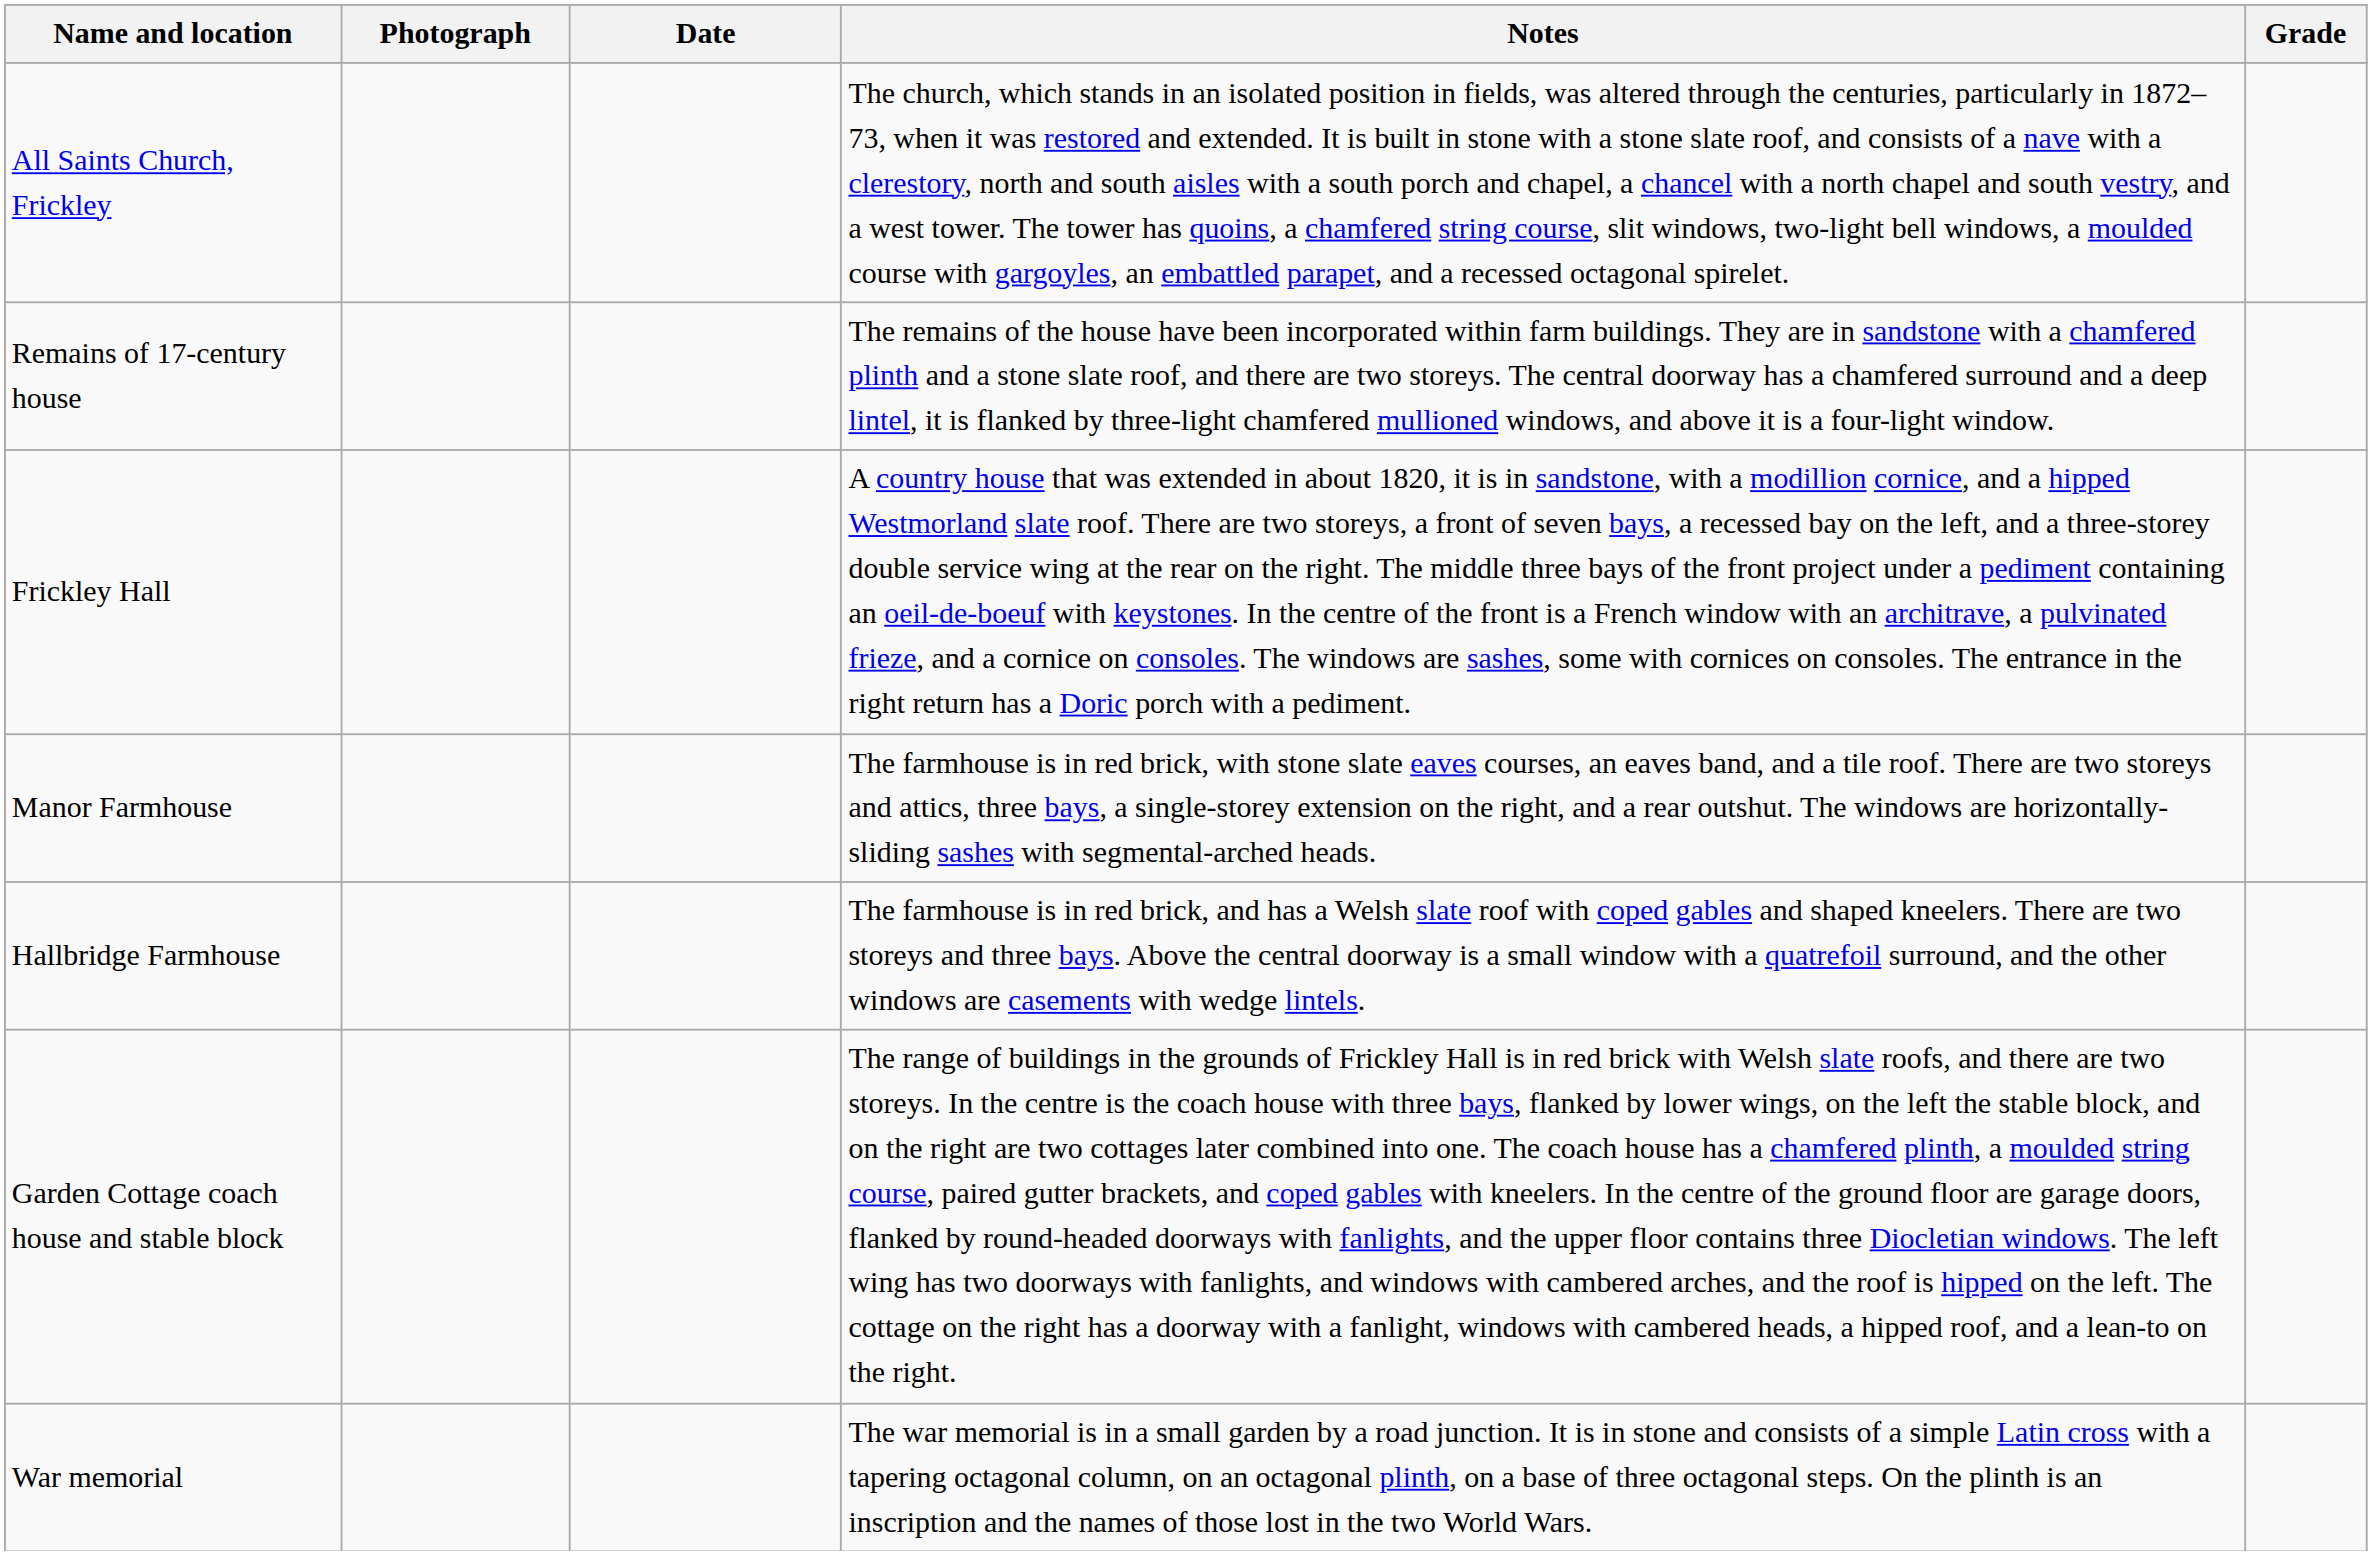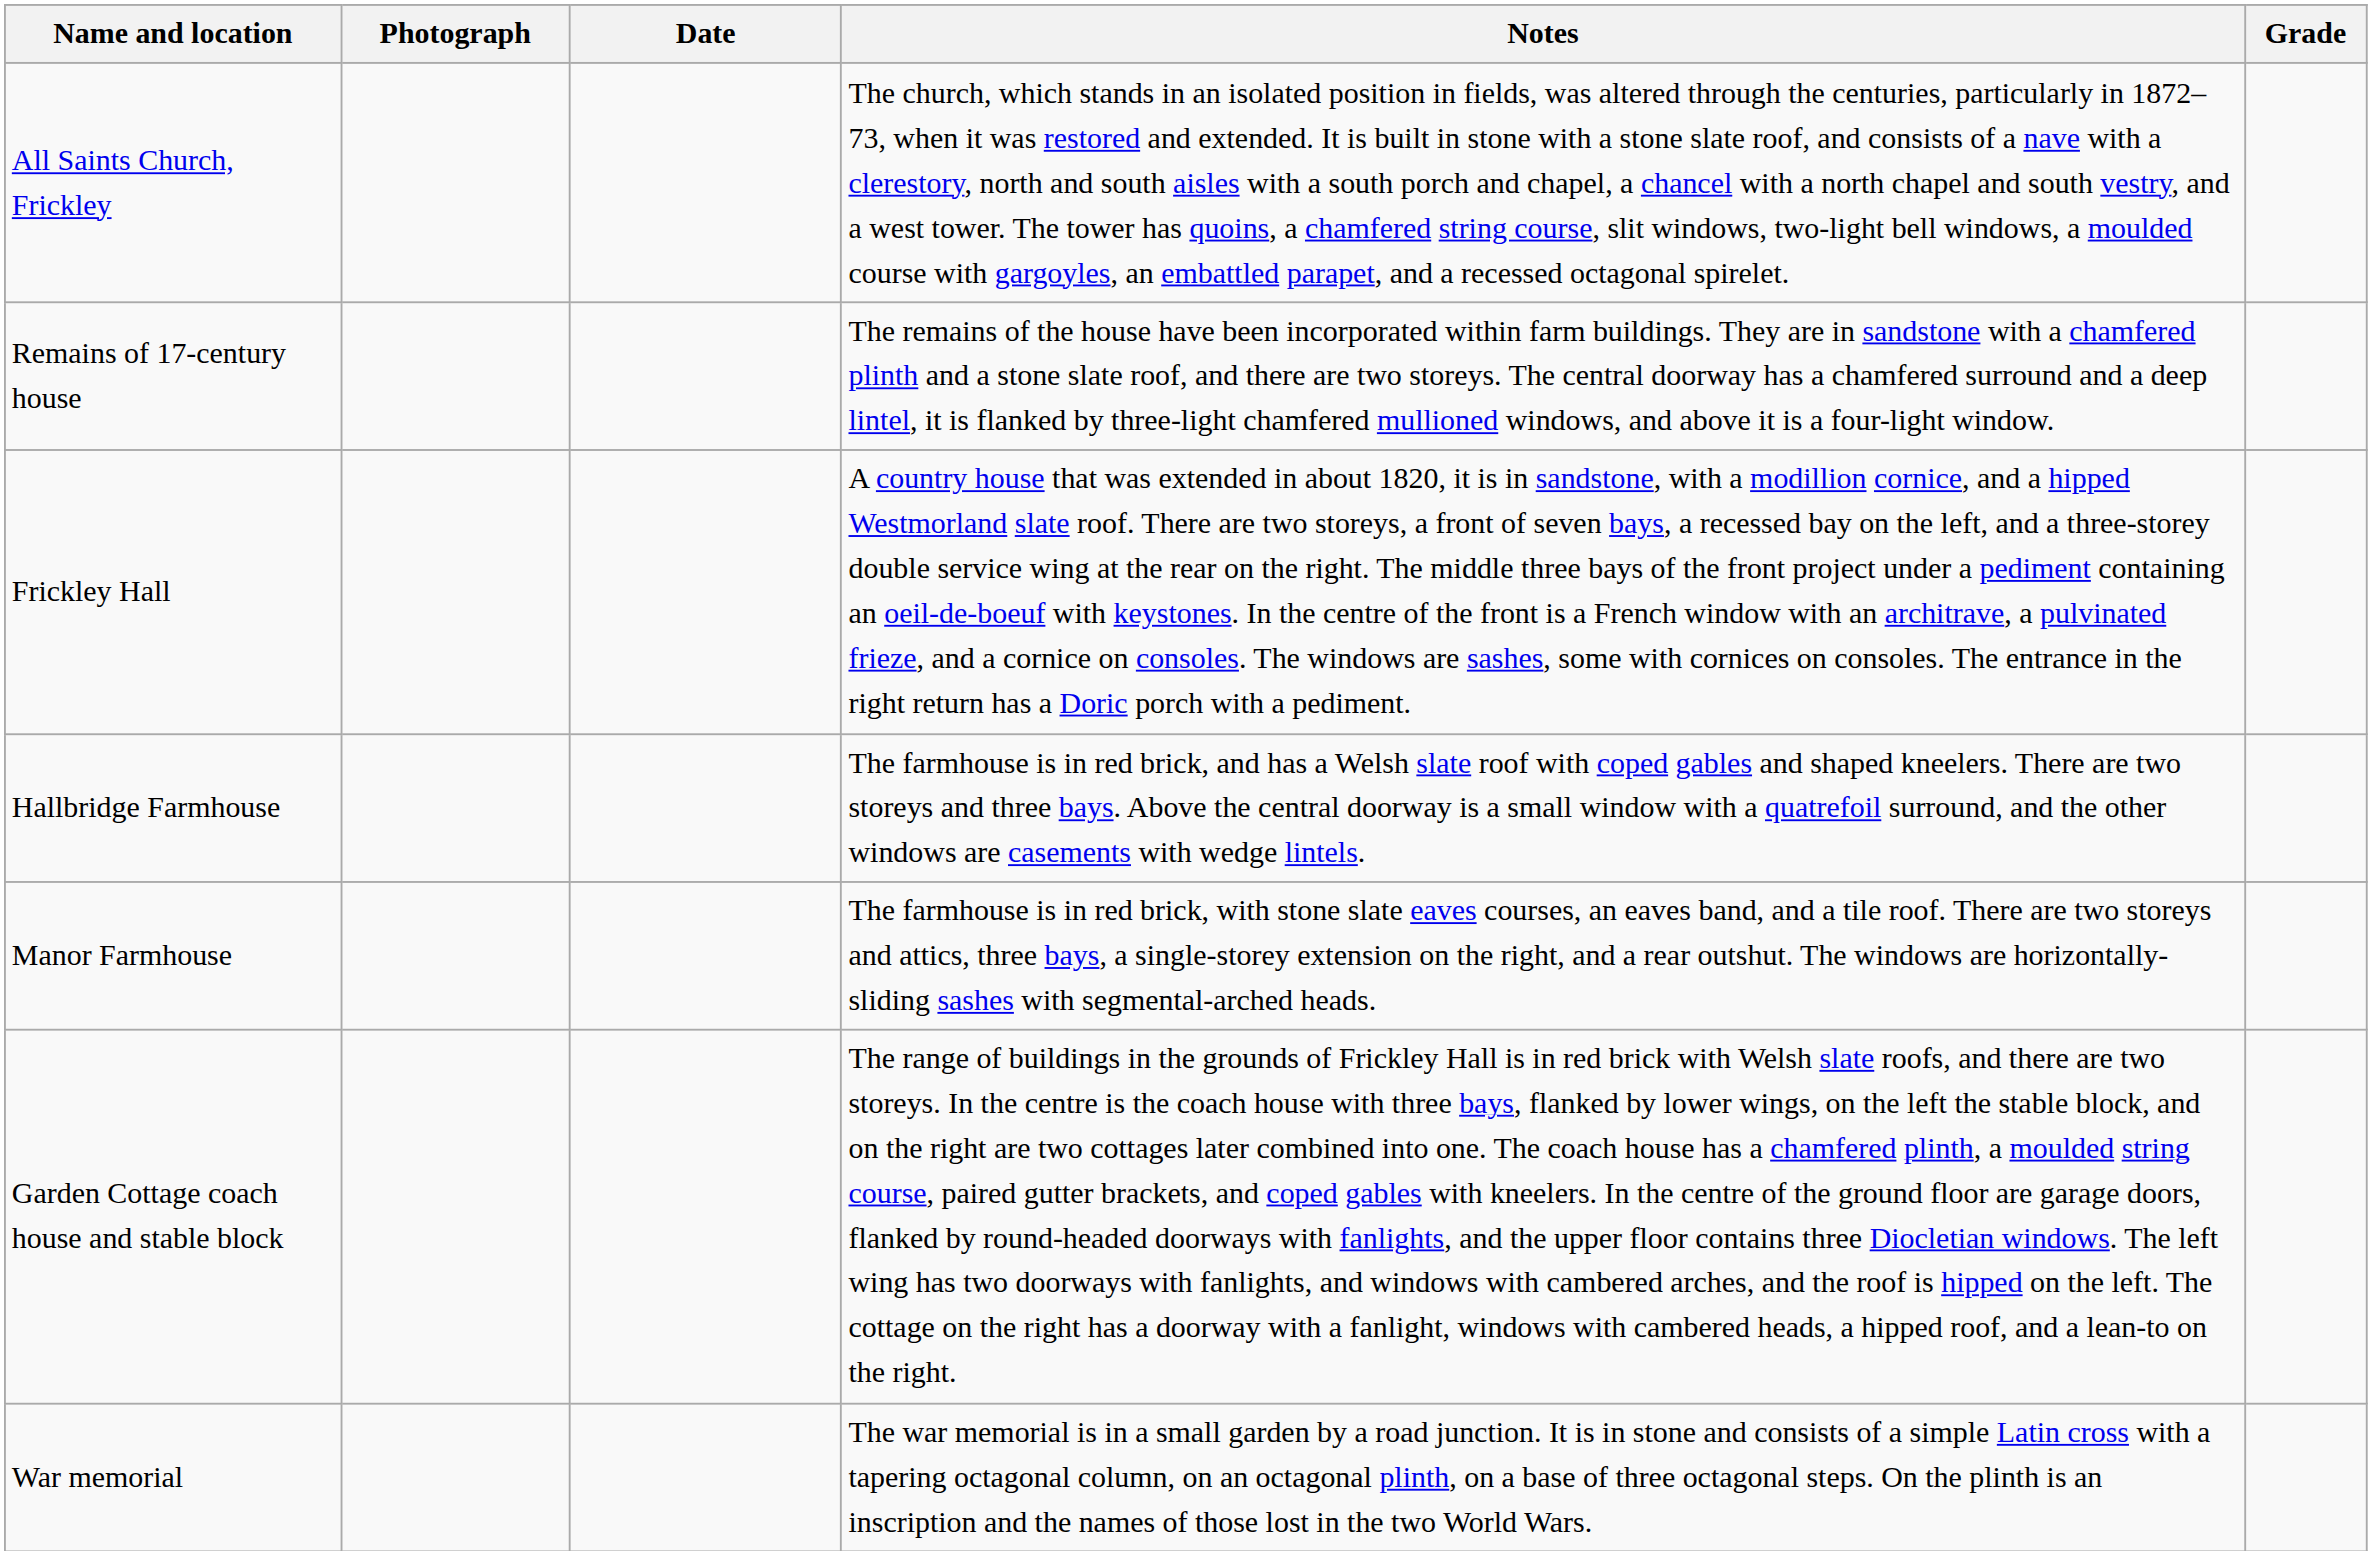 <table class="wikitable sortable plainrowheaders" style="width:100%; border:0; text-align:left; line-height:150%;">
 <tr>
 <th scope="col"  style="width:150px">Name and location</th>
 <th scope="col"  style="width:100px" class="unsortable">Photograph</th>
 <th scope="col"  style="width:120px">Date</th>
 <th scope="col"  style="width:650px" class="unsortable">Notes</th>
 <th scope="col"  style="width:50px">Grade</th>
 </tr>
 <tr>
 <td><a href='#'>All Saints Church, Frickley</a><br><small></small></td>
 <td></td>
 <td align="center"></td>
 <td>The church, which stands in an isolated position in fields, was altered through the centuries, particularly in 1872–73, when it was <a href='#'>restored</a> and extended.  It is built in stone with a stone slate roof, and consists of a <a href='#'>nave</a> with a <a href='#'>clerestory</a>, north and south <a href='#'>aisles</a> with a south porch and chapel, a <a href='#'>chancel</a> with a north chapel and south <a href='#'>vestry</a>, and a west tower.  The tower has <a href='#'>quoins</a>, a <a href='#'>chamfered</a> <a href='#'>string course</a>, slit windows, two-light bell windows, a <a href='#'>moulded</a> course with <a href='#'>gargoyles</a>, an <a href='#'>embattled</a> <a href='#'>parapet</a>, and a recessed octagonal spirelet.</td>
 <td align="center" ></td>
 </tr>
 <tr>
 <td>Remains of 17-century house<br><small></small></td>
 <td></td>
 <td align="center"></td>
 <td>The remains of the house have been incorporated within farm buildings.  They are in <a href='#'>sandstone</a> with a <a href='#'>chamfered</a> <a href='#'>plinth</a> and a stone slate roof, and there are two storeys.  The central doorway has a chamfered surround and a deep <a href='#'>lintel</a>, it is flanked by three-light chamfered <a href='#'>mullioned</a> windows, and above it is a four-light window.</td>
 <td align="center" ></td>
 </tr>
 <tr>
 <td>Frickley Hall<br><small></small></td>
 <td></td>
 <td align="center"></td>
 <td>A <a href='#'>country house</a> that was extended in about 1820, it is in <a href='#'>sandstone</a>, with a <a href='#'>modillion</a> <a href='#'>cornice</a>, and a <a href='#'>hipped</a> <a href='#'>Westmorland</a> <a href='#'>slate</a> roof.  There are two storeys, a front of seven <a href='#'>bays</a>, a recessed bay on the left, and a three-storey double service wing at the rear on the right.  The middle three bays of the front project under a <a href='#'>pediment</a> containing an <a href='#'>oeil-de-boeuf</a> with <a href='#'>keystones</a>. In the centre of the front is a French window with an <a href='#'>architrave</a>, a <a href='#'>pulvinated frieze</a>, and a cornice on <a href='#'>consoles</a>.  The windows are <a href='#'>sashes</a>, some with cornices on consoles.  The entrance in the right return has a <a href='#'>Doric</a> porch with a pediment.</td>
 <td align="center" ></td>
 </tr>
 <tr>
+<td>Hallbridge Farmhouse<br><small></small></td>
+<td></td>
+<td align="center"></td>
+<td>The farmhouse is in red brick, and has a Welsh <a href='#'>slate</a> roof with <a href='#'>coped</a> <a href='#'>gables</a> and shaped kneelers.  There are two storeys and three <a href='#'>bays</a>.  Above the central doorway is a small window with a <a href='#'>quatrefoil</a> surround, and the other windows are <a href='#'>casements</a> with wedge <a href='#'>lintels</a>.</td>
+<td align="center" ></td>
+</tr>
+<tr>
 <td>Manor Farmhouse<br><small></small></td>
 <td></td>
 <td align="center"></td>
 <td>The farmhouse is in red brick, with stone slate <a href='#'>eaves</a> courses, an eaves band, and a tile roof.  There are two storeys and attics, three <a href='#'>bays</a>, a single-storey extension on the right, and a rear outshut.  The windows are horizontally-sliding <a href='#'>sashes</a> with segmental-arched heads.</td>
-<td align="center" ></td>
-</tr>
-<tr>
-<td>Hallbridge Farmhouse<br><small></small></td>
-<td></td>
-<td align="center"></td>
-<td>The farmhouse is in red brick, and has a Welsh <a href='#'>slate</a> roof with <a href='#'>coped</a> <a href='#'>gables</a> and shaped kneelers.  There are two storeys and three <a href='#'>bays</a>.  Above the central doorway is a small window with a <a href='#'>quatrefoil</a> surround, and the other windows are <a href='#'>casements</a> with wedge <a href='#'>lintels</a>.</td>
 <td align="center" ></td>
 </tr>
 <tr>
 <td>Garden Cottage coach house and stable block<br><small></small></td>
 <td></td>
 <td align="center"></td>
 <td>The range of buildings in the grounds of Frickley Hall is in red brick with Welsh <a href='#'>slate</a> roofs, and there are two storeys.  In the centre is the coach house with three <a href='#'>bays</a>, flanked by lower wings, on the left the stable block, and on the right are two cottages later combined into one.  The coach house has a <a href='#'>chamfered</a> <a href='#'>plinth</a>, a <a href='#'>moulded</a> <a href='#'>string course</a>, paired gutter brackets, and <a href='#'>coped</a> <a href='#'>gables</a> with kneelers.  In the centre of the ground floor are garage doors, flanked by round-headed doorways with <a href='#'>fanlights</a>, and the upper floor contains three <a href='#'>Diocletian windows</a>.  The left wing has two doorways with fanlights, and windows with cambered arches, and the roof is <a href='#'>hipped</a> on the left.  The cottage on the right has a doorway with a fanlight, windows with cambered heads, a hipped roof, and a lean-to on the right.</td>
 <td align="center" ></td>
 </tr>
 <tr>
 <td>War memorial<br><small></small></td>
 <td></td>
 <td align="center"></td>
 <td>The war memorial is in a small garden by a road junction.  It is in stone and consists of a simple <a href='#'>Latin cross</a> with a tapering octagonal column, on an octagonal <a href='#'>plinth</a>, on a base of three octagonal steps.  On the plinth is an inscription and the names of those lost in the two World Wars.</td>
 <td align="center" ></td>
 </tr>
 <tr>
 </tr>
 </table>
